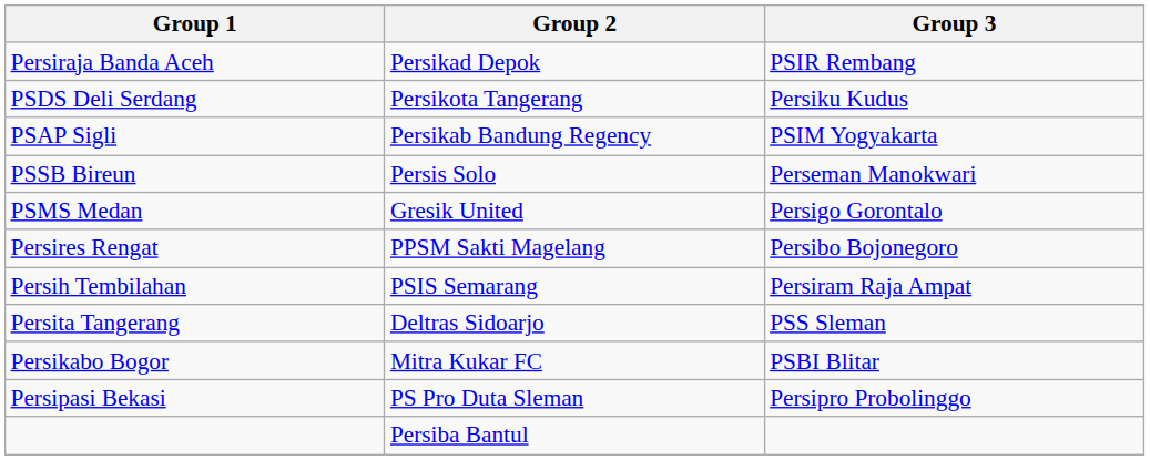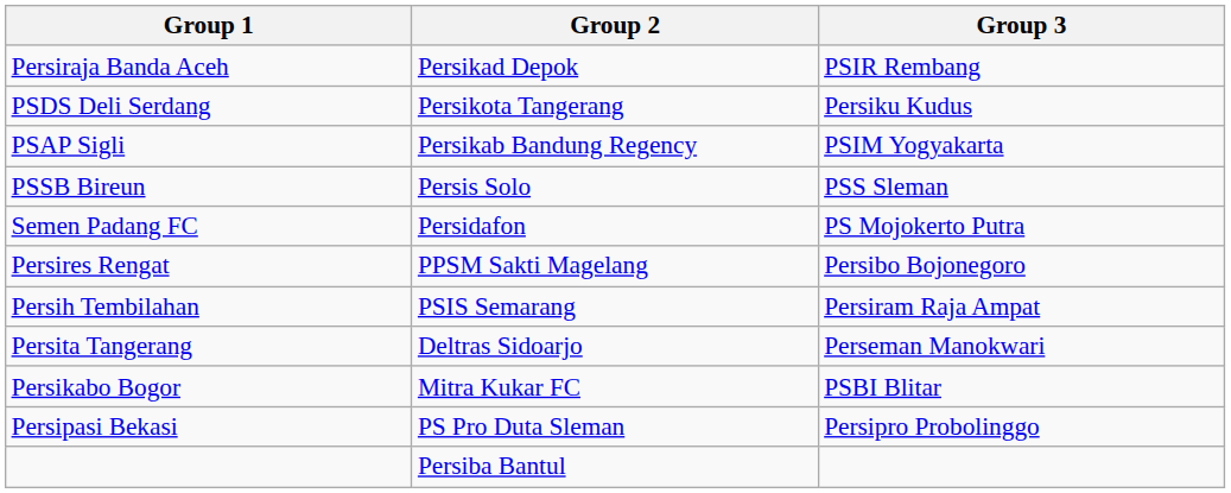 <table class="wikitable sortable">
 <tr>
 <th width = "250">Group 1</th>
 <th width = "250">Group 2</th>
 <th Width = "250">Group 3</th>
 </tr>
 <tr>
 <td align = "left"><a href='#'>Persiraja Banda Aceh</a></td>
 <td align = "left"><a href='#'>Persikad Depok</a></td>
 <td align = "left"><a href='#'>PSIR Rembang</a></td>
 </tr>
 <tr>
 <td align = "left"><a href='#'>PSDS Deli Serdang</a></td>
 <td align = "left"><a href='#'>Persikota Tangerang</a></td>
 <td align = "left"><a href='#'>Persiku Kudus</a></td>
 </tr>
 <tr>
 <td align = "left"><a href='#'>PSAP Sigli</a></td>
 <td align = "left"><a href='#'>Persikab Bandung Regency</a></td>
 <td align = "left"><a href='#'>PSIM Yogyakarta</a></td>
 </tr>
 <tr>
 <td align = "left"><a href='#'>PSSB Bireun</a></td>
 <td align = "left"><a href='#'>Persis Solo</a></td>
-<td align = "left"><a href='#'>Perseman Manokwari</a></td>
+<td align = "left"><a href='#'>PSS Sleman</a></td>
 </tr>
 <tr>
-<td align = "left"><a href='#'>PSMS Medan</a></td>
-<td align = "left"><a href='#'>Gresik United</a></td>
-<td align = "left"><a href='#'>Persigo Gorontalo</a></td>
+<td align = "left"><a href='#'>Semen Padang FC</a></td>
+<td align = "left"><a href='#'>Persidafon</a></td>
+<td align = "left"><a href='#'>PS Mojokerto Putra</a></td>
 </tr>
 <tr>
 <td align = "left"><a href='#'>Persires Rengat</a></td>
 <td align = "left"><a href='#'>PPSM Sakti Magelang</a></td>
 <td align = "left"><a href='#'>Persibo Bojonegoro</a></td>
 </tr>
 <tr>
 <td align = "left"><a href='#'>Persih Tembilahan</a></td>
 <td align = "left"><a href='#'>PSIS Semarang</a></td>
 <td align = "left"><a href='#'>Persiram Raja Ampat</a></td>
 </tr>
 <tr>
 <td align = "left"><a href='#'>Persita Tangerang</a></td>
 <td align = "left"><a href='#'>Deltras Sidoarjo</a></td>
-<td align = "left"><a href='#'>PSS Sleman</a></td>
+<td align = "left"><a href='#'>Perseman Manokwari</a></td>
 </tr>
 <tr>
 <td align = "left"><a href='#'>Persikabo Bogor</a></td>
 <td align = "left"><a href='#'>Mitra Kukar FC</a></td>
 <td align = "left"><a href='#'>PSBI Blitar</a></td>
 </tr>
 <tr>
 <td align = "left"><a href='#'>Persipasi Bekasi</a></td>
 <td align = "left"><a href='#'>PS Pro Duta Sleman</a></td>
 <td align = "left"><a href='#'>Persipro Probolinggo</a></td>
 </tr>
 <tr>
 <td align = "left"></td>
 <td align = "left"><a href='#'>Persiba Bantul</a></td>
 <td align = "left"></td>
 </tr>
 </table>
